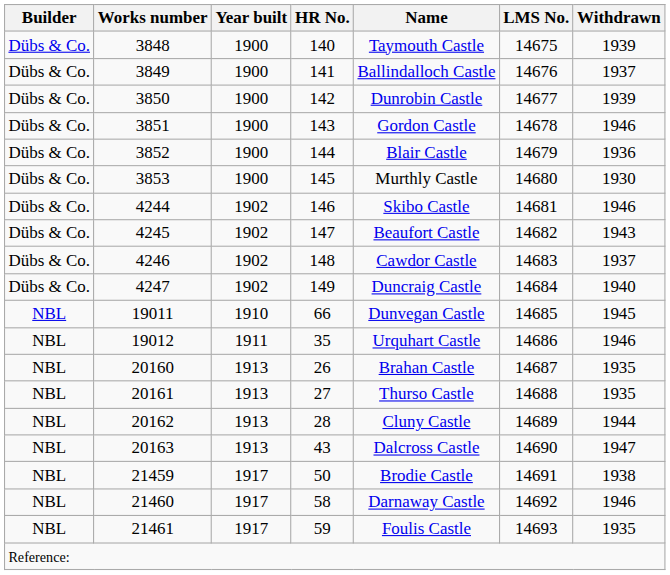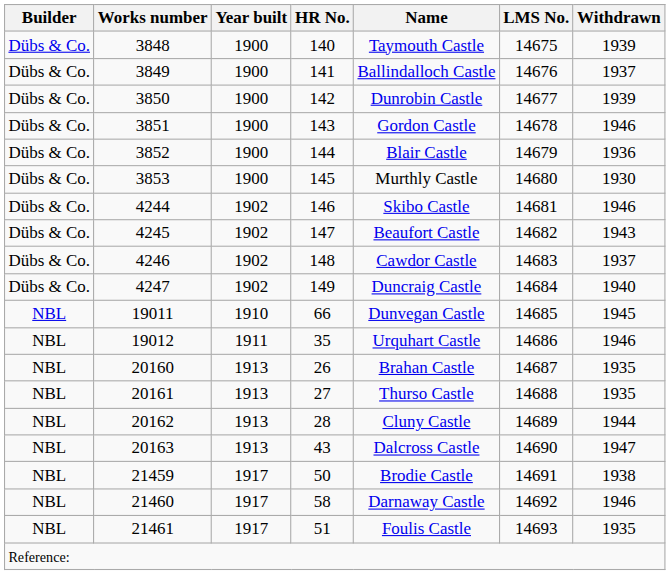 <table class="wikitable sortable" style="text-align:center">
 <tr>
 <th>Builder</th>
 <th>Works number</th>
 <th>Year built</th>
 <th>HR No.</th>
 <th>Name</th>
 <th>LMS No.</th>
 <th>Withdrawn</th>
 </tr>
 <tr>
 <td><a href='#'>Dübs & Co.</a></td>
 <td>3848</td>
 <td>1900</td>
 <td>140</td>
 <td><a href='#'>Taymouth Castle</a></td>
 <td>14675</td>
 <td>1939</td>
 </tr>
 <tr>
 <td>Dübs & Co.</td>
 <td>3849</td>
 <td>1900</td>
 <td>141</td>
 <td><a href='#'>Ballindalloch Castle</a></td>
 <td>14676</td>
 <td>1937</td>
 </tr>
 <tr>
 <td>Dübs & Co.</td>
 <td>3850</td>
 <td>1900</td>
 <td>142</td>
 <td><a href='#'>Dunrobin Castle</a></td>
 <td>14677</td>
 <td>1939</td>
 </tr>
 <tr>
 <td>Dübs & Co.</td>
 <td>3851</td>
 <td>1900</td>
 <td>143</td>
 <td><a href='#'>Gordon Castle</a></td>
 <td>14678</td>
 <td>1946</td>
 </tr>
 <tr>
 <td>Dübs & Co.</td>
 <td>3852</td>
 <td>1900</td>
 <td>144</td>
 <td><a href='#'>Blair Castle</a></td>
 <td>14679</td>
 <td>1936</td>
 </tr>
 <tr>
 <td>Dübs & Co.</td>
 <td>3853</td>
 <td>1900</td>
 <td>145</td>
 <td>Murthly Castle</td>
 <td>14680</td>
 <td>1930</td>
 </tr>
 <tr>
 <td>Dübs & Co.</td>
 <td>4244</td>
 <td>1902</td>
 <td>146</td>
 <td><a href='#'>Skibo Castle</a></td>
 <td>14681</td>
 <td>1946</td>
 </tr>
 <tr>
 <td>Dübs & Co.</td>
 <td>4245</td>
 <td>1902</td>
 <td>147</td>
 <td><a href='#'>Beaufort Castle</a></td>
 <td>14682</td>
 <td>1943</td>
 </tr>
 <tr>
 <td>Dübs & Co.</td>
 <td>4246</td>
 <td>1902</td>
 <td>148</td>
 <td><a href='#'>Cawdor Castle</a></td>
 <td>14683</td>
 <td>1937</td>
 </tr>
 <tr>
 <td>Dübs & Co.</td>
 <td>4247</td>
 <td>1902</td>
 <td>149</td>
 <td><a href='#'>Duncraig Castle</a></td>
 <td>14684</td>
 <td>1940</td>
 </tr>
 <tr>
 <td><a href='#'>NBL</a></td>
 <td>19011</td>
 <td>1910</td>
 <td>66</td>
 <td><a href='#'>Dunvegan Castle</a></td>
 <td>14685</td>
 <td>1945</td>
 </tr>
 <tr>
 <td>NBL</td>
 <td>19012</td>
 <td>1911</td>
 <td>35</td>
 <td><a href='#'>Urquhart Castle</a></td>
 <td>14686</td>
 <td>1946</td>
 </tr>
 <tr>
 <td>NBL</td>
 <td>20160</td>
 <td>1913</td>
 <td>26</td>
 <td><a href='#'>Brahan Castle</a></td>
 <td>14687</td>
 <td>1935</td>
 </tr>
 <tr>
 <td>NBL</td>
 <td>20161</td>
 <td>1913</td>
 <td>27</td>
 <td><a href='#'>Thurso Castle</a></td>
 <td>14688</td>
 <td>1935</td>
 </tr>
 <tr>
 <td>NBL</td>
 <td>20162</td>
 <td>1913</td>
 <td>28</td>
 <td><a href='#'>Cluny Castle</a></td>
 <td>14689</td>
 <td>1944</td>
 </tr>
 <tr>
 <td>NBL</td>
 <td>20163</td>
 <td>1913</td>
 <td>43</td>
 <td><a href='#'>Dalcross Castle</a></td>
 <td>14690</td>
 <td>1947</td>
 </tr>
 <tr>
 <td>NBL</td>
 <td>21459</td>
 <td>1917</td>
 <td>50</td>
 <td><a href='#'>Brodie Castle</a></td>
 <td>14691</td>
 <td>1938</td>
 </tr>
 <tr>
 <td>NBL</td>
 <td>21460</td>
 <td>1917</td>
 <td>58</td>
 <td><a href='#'>Darnaway Castle</a></td>
 <td>14692</td>
 <td>1946</td>
 </tr>
 <tr>
 <td>NBL</td>
 <td>21461</td>
 <td>1917</td>
-<td>59</td>
+<td>51</td>
 <td><a href='#'>Foulis Castle</a></td>
 <td>14693</td>
 <td>1935</td>
 </tr>
 <tr>
 <td colspan="7" style="text-align:left"><small>Reference:</small></td>
 </tr>
 </table>
